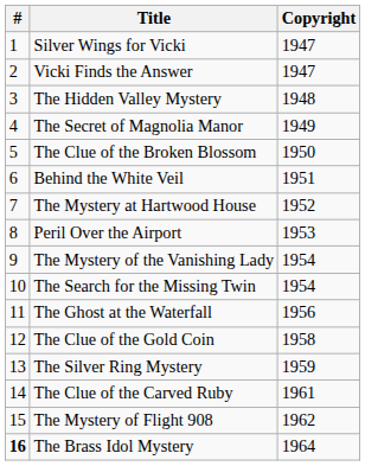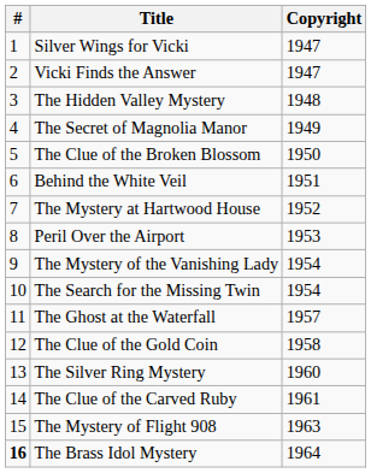 <table class="wikitable">
 <tr>
 <th>#</th>
 <th>Title</th>
 <th>Copyright</th>
 </tr>
 <tr>
 <td>1</td>
 <td>Silver Wings for Vicki</td>
 <td>1947</td>
 </tr>
 <tr>
 <td>2</td>
 <td>Vicki Finds the Answer</td>
 <td>1947</td>
 </tr>
 <tr>
 <td>3</td>
 <td>The Hidden Valley Mystery</td>
 <td>1948</td>
 </tr>
 <tr>
 <td>4</td>
 <td>The Secret of Magnolia Manor</td>
 <td>1949</td>
 </tr>
 <tr>
 <td>5</td>
 <td>The Clue of the Broken Blossom</td>
 <td>1950</td>
 </tr>
 <tr>
 <td>6</td>
 <td>Behind the White Veil</td>
 <td>1951</td>
 </tr>
 <tr>
 <td>7</td>
 <td>The Mystery at Hartwood House</td>
 <td>1952</td>
 </tr>
 <tr>
 <td>8</td>
 <td>Peril Over the Airport</td>
 <td>1953</td>
 </tr>
 <tr>
 <td>9</td>
 <td>The Mystery of the Vanishing Lady</td>
 <td>1954</td>
 </tr>
 <tr>
 <td>10</td>
 <td>The Search for the Missing Twin</td>
 <td>1954</td>
 </tr>
 <tr>
 <td>11</td>
 <td>The Ghost at the Waterfall</td>
-<td>1956</td>
+<td>1957</td>
 </tr>
 <tr>
 <td>12</td>
 <td>The Clue of the Gold Coin</td>
 <td>1958</td>
 </tr>
 <tr>
 <td>13</td>
 <td>The Silver Ring Mystery</td>
-<td>1959</td>
+<td>1960</td>
 </tr>
 <tr>
 <td>14</td>
 <td>The Clue of the Carved Ruby</td>
 <td>1961</td>
 </tr>
 <tr>
 <td>15</td>
 <td>The Mystery of Flight 908</td>
-<td>1962</td>
+<td>1963</td>
 </tr>
 <tr>
 <td><strong>16</strong></td>
 <td>The Brass Idol Mystery</td>
 <td>1964</td>
 </tr>
 </table>
